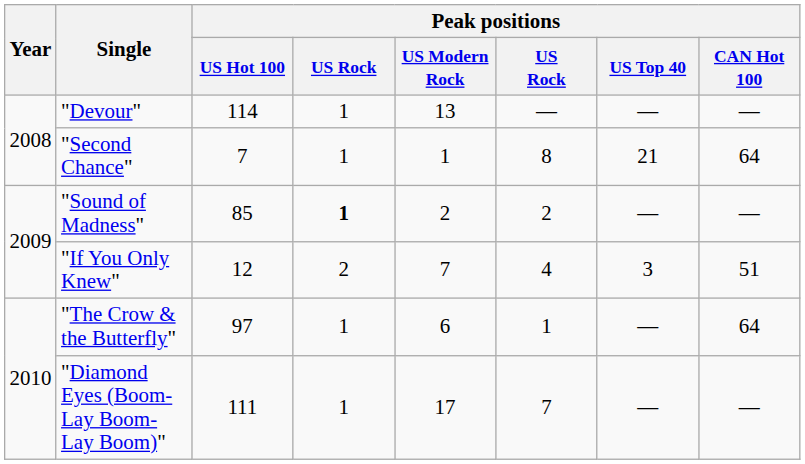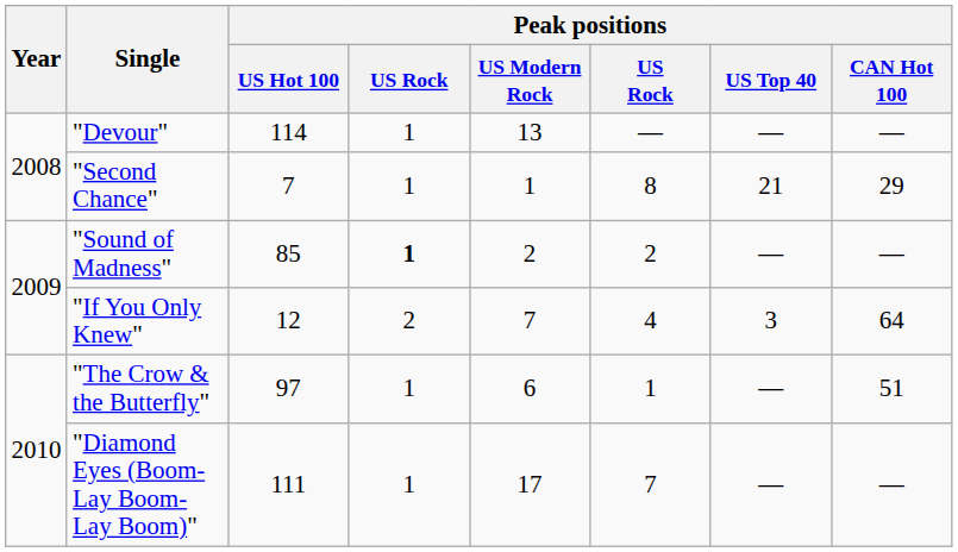 <table class="wikitable">
 <tr>
 <th rowspan="2">Year</th>
 <th rowspan="2">Single</th>
 <th colspan="10">Peak positions</th>
 </tr>
 <tr>
 <th width="70"><small><a href='#'>US Hot 100</a></small></th>
 <th width="70"><small><a href='#'>US  Rock</a></small></th>
 <th width="70"><small><a href='#'>US Modern Rock</a></small> </th>
 <th width="70"><small><a href='#'>US<br>Rock</a></small></th>
 <th width="70"><small><a href='#'>US Top 40</a></small></th>
 <th width="70"><small><a href='#'>CAN Hot 100</a></small></th>
 </tr>
 <tr>
 <td rowspan="2">2008</td>
 <td>"<a href='#'>Devour</a>"</td>
 <td style="text-align:center;">114</td>
 <td style="text-align:center;">1</td>
 <td style="text-align:center;">13</td>
 <td style="text-align:center;">—</td>
 <td style="text-align:center;">—</td>
 <td style="text-align:center;">—</td>
 </tr>
 <tr>
 <td>"<a href='#'>Second Chance</a>"</td>
 <td style="text-align:center;">7</td>
 <td style="text-align:center;">1</td>
 <td style="text-align:center;">1</td>
 <td style="text-align:center;">8</td>
 <td style="text-align:center;">21</td>
-<td style="text-align:center;">64</td>
+<td style="text-align:center;">29</td>
 </tr>
 <tr>
 <td rowspan="2">2009</td>
 <td>"<a href='#'>Sound of Madness</a>"</td>
 <td style="text-align:center;">85</td>
 <td style="text-align:center;"><strong>1</strong></td>
 <td style="text-align:center;">2</td>
 <td style="text-align:center;">2</td>
 <td style="text-align:center;">—</td>
 <td style="text-align:center;">—</td>
 </tr>
 <tr>
 <td>"<a href='#'>If You Only Knew</a>"</td>
 <td style="text-align:center;">12</td>
 <td style="text-align:center;">2</td>
 <td style="text-align:center;">7</td>
 <td style="text-align:center;">4</td>
 <td style="text-align:center;">3</td>
-<td style="text-align:center;">51</td>
+<td style="text-align:center;">64</td>
 </tr>
 <tr>
 <td rowspan="2">2010</td>
 <td>"<a href='#'>The Crow & the Butterfly</a>"</td>
 <td style="text-align:center;">97</td>
 <td style="text-align:center;">1</td>
 <td style="text-align:center;">6</td>
 <td style="text-align:center;">1</td>
 <td style="text-align:center;">—</td>
-<td style="text-align:center;">64</td>
+<td style="text-align:center;">51</td>
 </tr>
 <tr>
 <td>"<a href='#'>Diamond Eyes (Boom-Lay Boom-Lay Boom)</a>"</td>
 <td style="text-align:center;">111</td>
 <td style="text-align:center;">1</td>
 <td style="text-align:center;">17</td>
 <td style="text-align:center;">7</td>
 <td style="text-align:center;">—</td>
 <td style="text-align:center;">—</td>
 </tr>
 </table>
